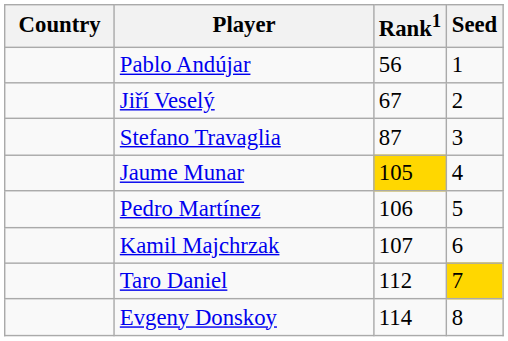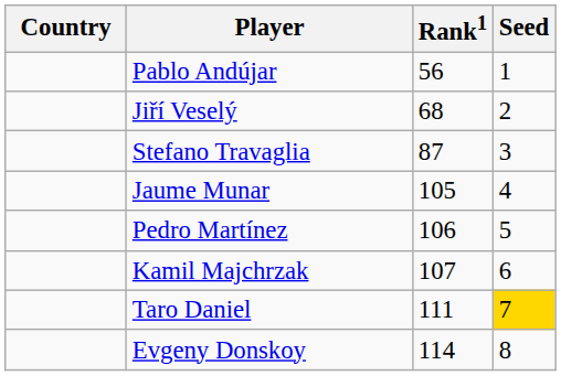 <table class="sortable wikitable">
 <tr>
 <th width="70">Country</th>
 <th width="175">Player</th>
 <th>Rank<sup>1</sup></th>
 <th>Seed</th>
 </tr>
 <tr>
 <td></td>
 <td><a href='#'>Pablo Andújar</a></td>
 <td>56</td>
 <td>1</td>
 </tr>
 <tr>
 <td></td>
 <td><a href='#'>Jiří Veselý</a></td>
-<td>67</td>
+<td>68</td>
 <td>2</td>
 </tr>
 <tr>
 <td></td>
 <td><a href='#'>Stefano Travaglia</a></td>
 <td>87</td>
 <td>3</td>
 </tr>
 <tr>
 <td></td>
 <td><a href='#'>Jaume Munar</a></td>
-<td style="background: gold;">105</td>
+<td>105</td>
 <td>4</td>
 </tr>
 <tr>
 <td></td>
 <td><a href='#'>Pedro Martínez</a></td>
 <td>106</td>
 <td>5</td>
 </tr>
 <tr>
 <td></td>
 <td><a href='#'>Kamil Majchrzak</a></td>
 <td>107</td>
 <td>6</td>
 </tr>
 <tr>
 <td></td>
 <td><a href='#'>Taro Daniel</a></td>
-<td>112</td>
+<td>111</td>
 <td style="background: gold;">7</td>
 </tr>
 <tr>
 <td></td>
 <td><a href='#'>Evgeny Donskoy</a></td>
 <td>114</td>
 <td>8</td>
 </tr>
 </table>
